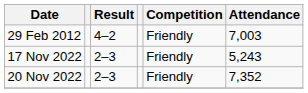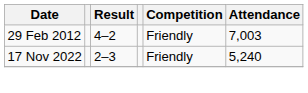 <table class="wikitable">
 <tr>
 <th>Date</th>
 <th></th>
 <th>Result</th>
 <th></th>
 <th>Competition</th>
 <th>Attendance</th>
 </tr>
 <tr>
 <td>29 Feb 2012</td>
 <td></td>
 <td>4–2</td>
 <td></td>
 <td>Friendly</td>
 <td>7,003</td>
 </tr>
 <tr>
 <td>17 Nov 2022</td>
 <td></td>
 <td>2–3</td>
 <td></td>
 <td>Friendly</td>
-<td>5,243</td>
-</tr>
-<tr>
-<td>20 Nov 2022</td>
-<td></td>
-<td>2–3</td>
-<td></td>
-<td>Friendly</td>
-<td>7,352</td>
+<td>5,240</td>
 </tr>
 <tr>
 </tr>
 </table>
